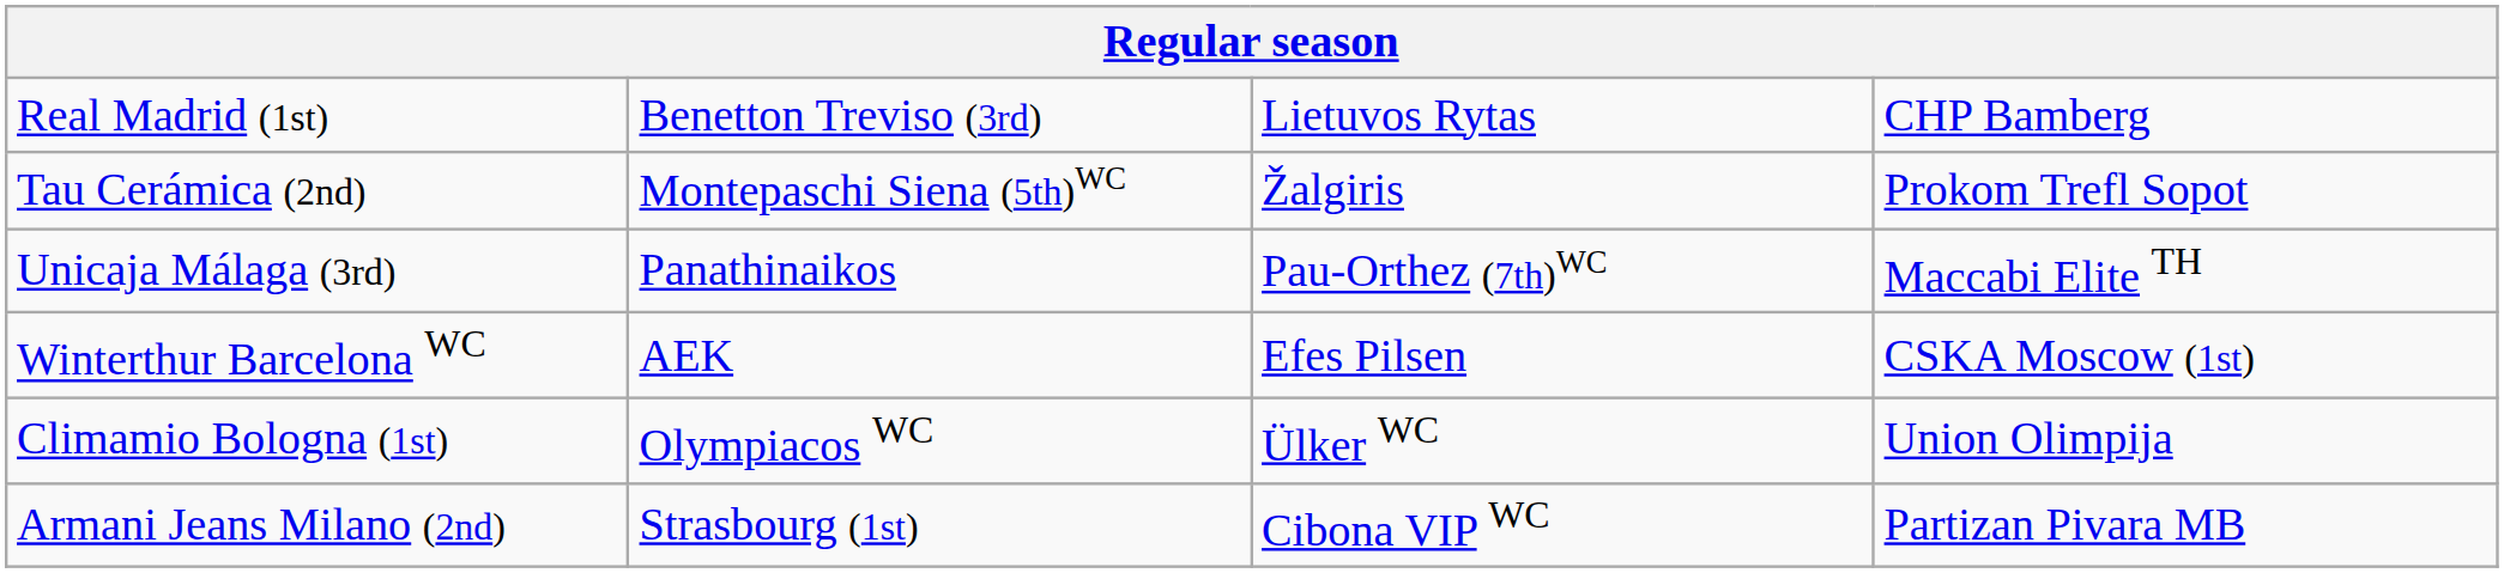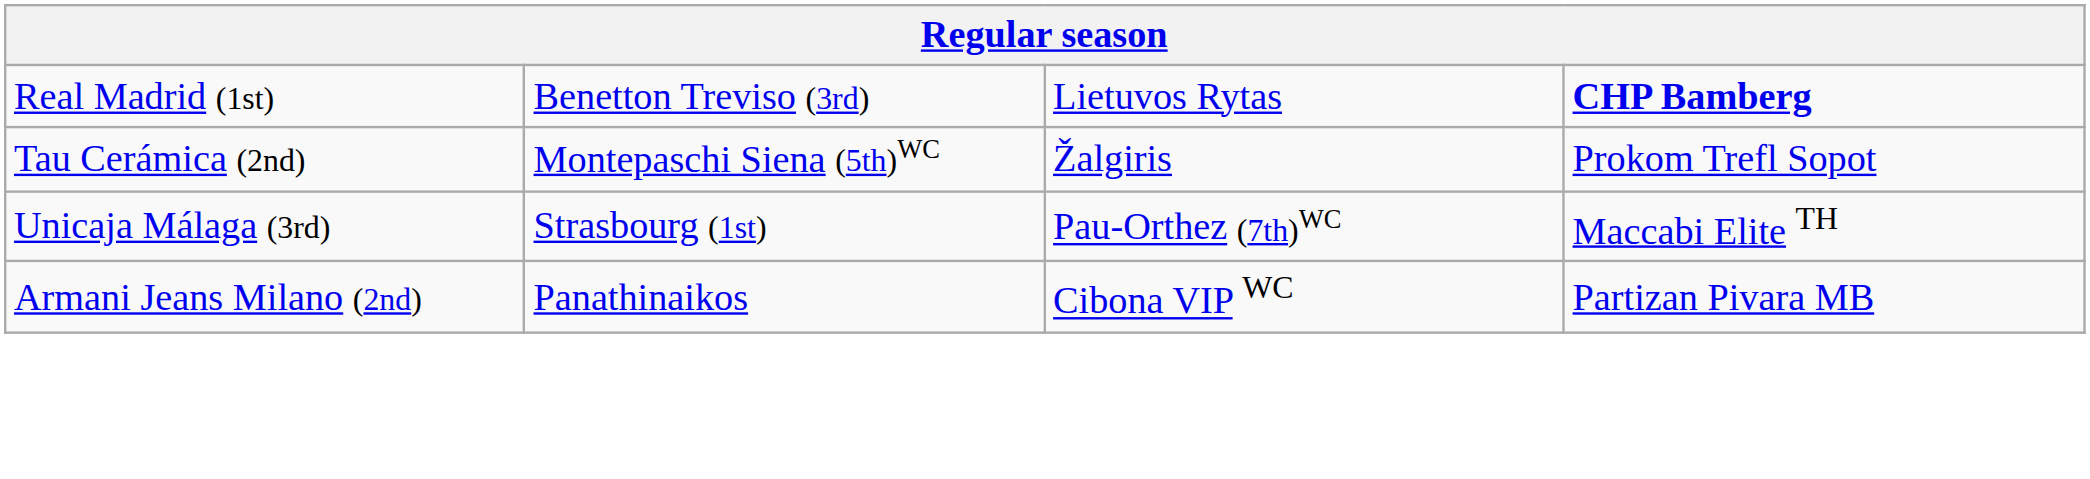 <table class="wikitable">
 <tr>
 <th colspan=4><a href='#'>Regular season</a></th>
 </tr>
 <tr>
 <td width=210> <a href='#'>Real Madrid</a> <small>(1st)</small></td>
 <td width=210> <a href='#'>Benetton Treviso</a> <small>(<a href='#'>3rd</a>)</small></td>
 <td width=210> <a href='#'>Lietuvos Rytas</a> </td>
-<td width=210> <a href='#'>CHP Bamberg</a> </td>
+<td width=210><strong> <a href='#'>CHP Bamberg</a> </strong></td>
 </tr>
 <tr>
 <td width=210> <a href='#'>Tau Cerámica</a> <small>(2nd)</small></td>
 <td width=210> <a href='#'>Montepaschi Siena</a> <small>(<a href='#'>5th</a>)<sup>WC</sup></small></td>
 <td width=210> <a href='#'>Žalgiris</a> </td>
 <td width=210> <a href='#'>Prokom Trefl Sopot</a> </td>
 </tr>
 <tr>
 <td width=210> <a href='#'>Unicaja Málaga</a> <small>(3rd)</small></td>
-<td width=210> <a href='#'>Panathinaikos</a> </td>
+<td> <a href='#'>Strasbourg</a> <small>(<a href='#'>1st</a>)</small></td>
 <td width=210> <a href='#'>Pau-Orthez</a> <small>(<a href='#'>7th</a>)<sup>WC</sup></small></td>
 <td width=210> <a href='#'>Maccabi Elite</a> <sup>TH</sup></td>
 </tr>
 <tr>
-<td width=210> <a href='#'>Winterthur Barcelona</a> <sup>WC</sup></td>
-<td width=210> <a href='#'>AEK</a> </td>
-<td width=210> <a href='#'>Efes Pilsen</a> </td>
-<td width=210> <a href='#'>CSKA Moscow</a> <small>(<a href='#'>1st</a>)</small></td>
-</tr>
-<tr>
-<td> <a href='#'>Climamio Bologna</a> <small>(<a href='#'>1st</a>)</small></td>
-<td> <a href='#'>Olympiacos</a> <sup>WC</sup></td>
-<td> <a href='#'>Ülker</a> <sup>WC</sup></td>
-<td> <a href='#'>Union Olimpija</a> </td>
-</tr>
-<tr>
 <td> <a href='#'>Armani Jeans Milano</a> <small>(<a href='#'>2nd</a>)</small></td>
-<td> <a href='#'>Strasbourg</a> <small>(<a href='#'>1st</a>)</small></td>
+<td width=210> <a href='#'>Panathinaikos</a> </td>
 <td> <a href='#'>Cibona VIP</a> <sup>WC</sup></td>
 <td> <a href='#'>Partizan Pivara MB</a> </td>
 </tr>
 </table>
